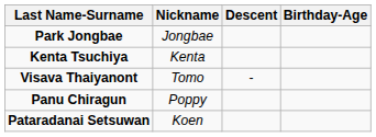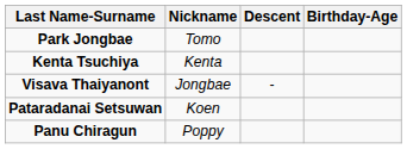 <table class="wikitable">
 <tr>
 <th>Last Name-Surname</th>
 <th>Nickname</th>
 <th>Descent</th>
 <th>Birthday-Age</th>
 </tr>
 <tr style="text-align:center;">
 <td><strong>Park Jongbae</strong></td>
-<td><em>Jongbae</em></td>
+<td><em>Tomo</em></td>
 <td></td>
 <td></td>
 </tr>
 <tr style="text-align:center;">
 <td><strong>Kenta Tsuchiya</strong></td>
 <td><em>Kenta</em></td>
 <td></td>
 <td></td>
 </tr>
 <tr style="text-align:center;">
 <td><strong>Visava Thaiyanont</strong></td>
-<td><em>Tomo</em></td>
+<td><em>Jongbae</em></td>
 <td>-</td>
+<td></td>
+</tr>
+<tr style="text-align:center;">
+<td><strong>Pataradanai Setsuwan</strong></td>
+<td><em>Koen</em></td>
+<td></td>
 <td></td>
 </tr>
 <tr style="text-align:center;">
 <td><strong>Panu Chiragun</strong></td>
 <td><em>Poppy</em></td>
 <td></td>
 <td></td>
 </tr>
-<tr style="text-align:center;">
-<td><strong>Pataradanai Setsuwan</strong></td>
-<td><em>Koen</em></td>
-<td></td>
-<td></td>
-</tr>
 </table>
